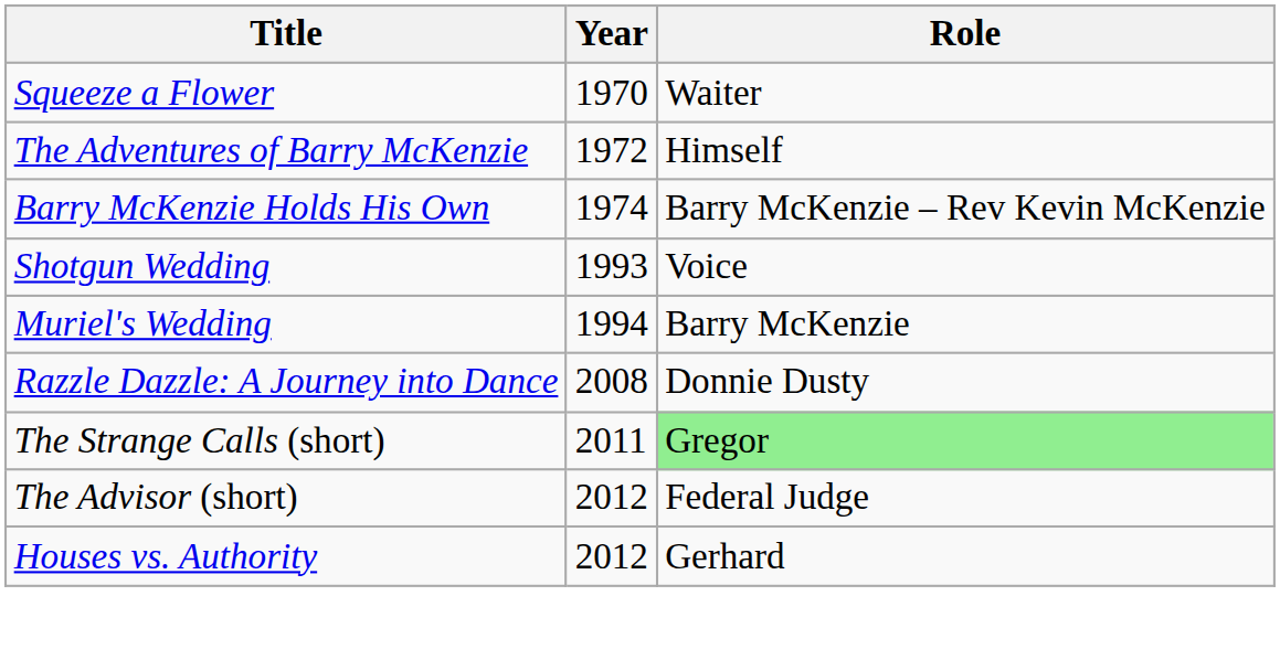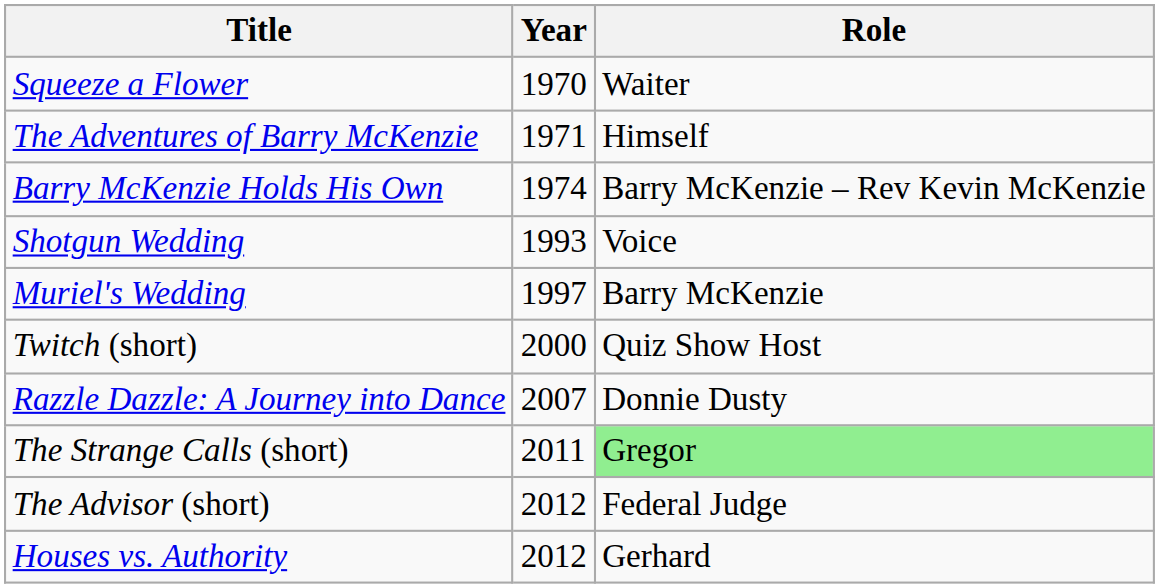 <table class="wikitable">
 <tr>
 <th>Title</th>
 <th>Year</th>
 <th>Role</th>
 </tr>
 <tr>
 <td><em><a href='#'>Squeeze a Flower</a></em></td>
 <td>1970</td>
 <td>Waiter</td>
 </tr>
 <tr>
 <td><em><a href='#'>The Adventures of Barry McKenzie</a></em></td>
-<td>1972</td>
+<td>1971</td>
 <td>Himself</td>
 </tr>
 <tr>
 <td><em><a href='#'>Barry McKenzie Holds His Own</a></em></td>
 <td>1974</td>
 <td>Barry McKenzie – Rev Kevin McKenzie</td>
 </tr>
 <tr>
 <td><em><a href='#'>Shotgun Wedding</a></em></td>
 <td>1993</td>
 <td>Voice</td>
 </tr>
 <tr>
 <td><em><a href='#'>Muriel's Wedding</a></em></td>
-<td>1994</td>
+<td>1997</td>
 <td>Barry McKenzie</td>
 </tr>
 <tr>
+<td><em>Twitch</em> (short)</td>
+<td>2000</td>
+<td>Quiz Show Host</td>
+</tr>
+<tr>
 <td><em><a href='#'>Razzle Dazzle: A Journey into Dance</a></em></td>
-<td>2008</td>
+<td>2007</td>
 <td>Donnie Dusty</td>
 </tr>
 <tr>
 <td><em>The Strange Calls</em> (short)</td>
 <td>2011</td>
 <td style="background: lightgreen;">Gregor</td>
 </tr>
 <tr>
 <td><em>The Advisor</em> (short)</td>
 <td>2012</td>
 <td>Federal Judge</td>
 </tr>
 <tr>
 <td><em><a href='#'>Houses vs. Authority</a></em></td>
 <td>2012</td>
 <td>Gerhard</td>
 </tr>
 </table>
